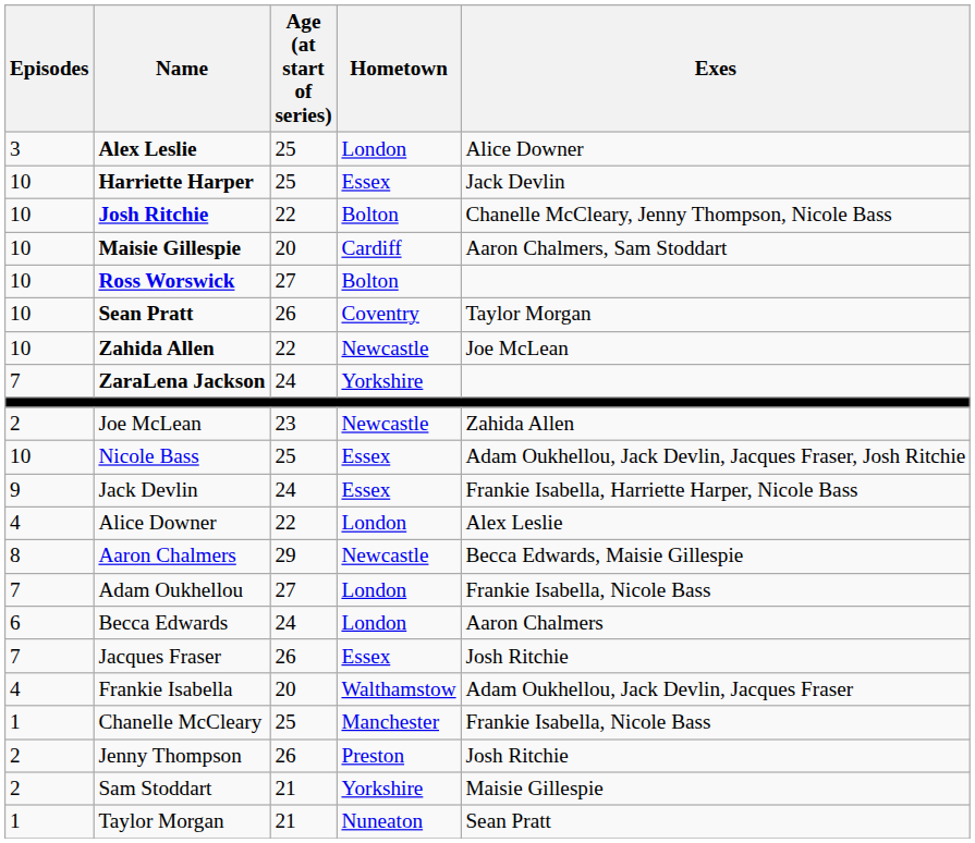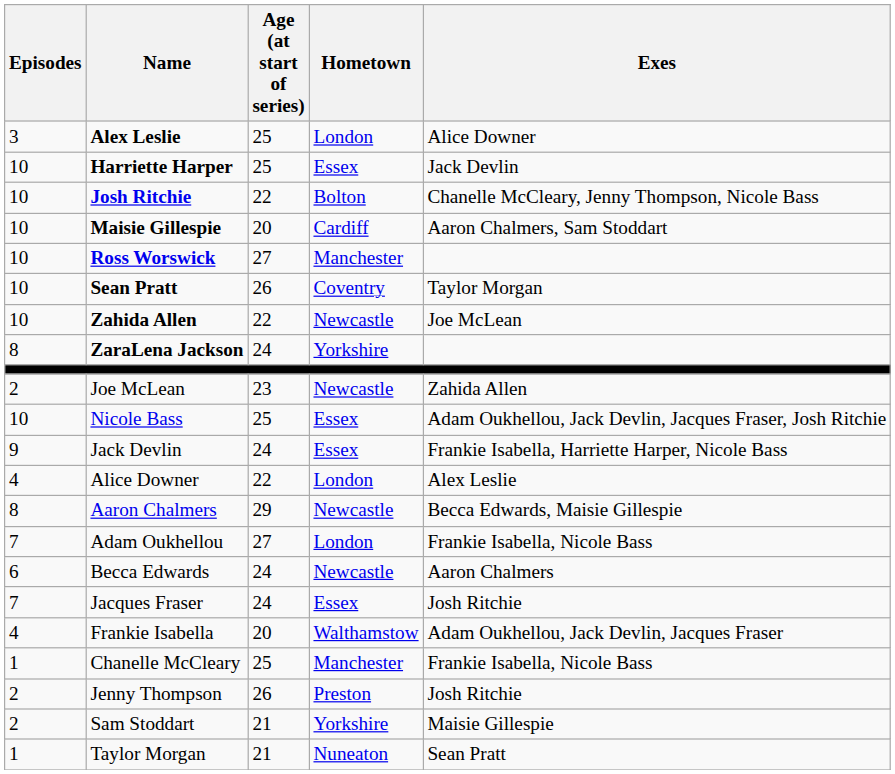 <table class="wikitable sortable">
 <tr>
 <th>Episodes</th>
 <th>Name</th>
 <th>Age (at start of series)</th>
 <th>Hometown</th>
 <th>Exes</th>
 </tr>
 <tr>
 <td>3</td>
 <td><strong>Alex Leslie</strong></td>
 <td>25</td>
 <td><a href='#'>London</a></td>
 <td>Alice Downer</td>
 </tr>
 <tr>
 <td>10</td>
 <td><strong>Harriette Harper</strong></td>
 <td>25</td>
 <td><a href='#'>Essex</a></td>
 <td>Jack Devlin</td>
 </tr>
 <tr>
 <td>10</td>
 <td><strong><a href='#'>Josh Ritchie</a></strong></td>
 <td>22</td>
 <td><a href='#'>Bolton</a></td>
 <td>Chanelle McCleary, Jenny Thompson, Nicole Bass</td>
 </tr>
 <tr>
 <td>10</td>
 <td><strong>Maisie Gillespie</strong></td>
 <td>20</td>
 <td><a href='#'>Cardiff</a></td>
 <td>Aaron Chalmers, Sam Stoddart</td>
 </tr>
 <tr>
 <td>10</td>
 <td><strong><a href='#'>Ross Worswick</a></strong></td>
 <td>27</td>
-<td><a href='#'>Bolton</a></td>
+<td><a href='#'>Manchester</a></td>
 <td></td>
 </tr>
 <tr>
 <td>10</td>
 <td><strong>Sean Pratt</strong></td>
 <td>26</td>
 <td><a href='#'>Coventry</a></td>
 <td>Taylor Morgan</td>
 </tr>
 <tr>
 <td>10</td>
 <td><strong>Zahida Allen</strong></td>
 <td>22</td>
 <td><a href='#'>Newcastle</a></td>
 <td>Joe McLean</td>
 </tr>
 <tr>
-<td>7</td>
+<td>8</td>
 <td nowrap><strong>ZaraLena Jackson</strong></td>
 <td>24</td>
 <td><a href='#'>Yorkshire</a></td>
 <td></td>
 </tr>
 <tr>
 <th style="background:#000;" colspan="6"></th>
 </tr>
 <tr>
 <td>2</td>
 <td>Joe McLean</td>
 <td>23</td>
 <td><a href='#'>Newcastle</a></td>
 <td>Zahida Allen</td>
 </tr>
 <tr>
 <td>10</td>
 <td><a href='#'>Nicole Bass</a></td>
 <td>25</td>
 <td><a href='#'>Essex</a></td>
 <td nowrap>Adam Oukhellou, Jack Devlin, Jacques Fraser, Josh Ritchie</td>
 </tr>
 <tr>
 <td>9</td>
 <td>Jack Devlin</td>
 <td>24</td>
 <td><a href='#'>Essex</a></td>
 <td>Frankie Isabella, Harriette Harper, Nicole Bass</td>
 </tr>
 <tr>
 <td>4</td>
 <td>Alice Downer</td>
 <td>22</td>
 <td><a href='#'>London</a></td>
 <td>Alex Leslie</td>
 </tr>
 <tr>
 <td>8</td>
 <td><a href='#'>Aaron Chalmers</a></td>
 <td>29</td>
 <td><a href='#'>Newcastle</a></td>
 <td>Becca Edwards, Maisie Gillespie</td>
 </tr>
 <tr>
 <td>7</td>
 <td>Adam Oukhellou</td>
 <td>27</td>
 <td><a href='#'>London</a></td>
 <td>Frankie Isabella, Nicole Bass</td>
 </tr>
 <tr>
 <td>6</td>
 <td>Becca Edwards</td>
 <td>24</td>
-<td><a href='#'>London</a></td>
+<td><a href='#'>Newcastle</a></td>
 <td>Aaron Chalmers</td>
 </tr>
 <tr>
 <td>7</td>
 <td>Jacques Fraser</td>
-<td>26</td>
+<td>24</td>
 <td><a href='#'>Essex</a></td>
 <td>Josh Ritchie</td>
 </tr>
 <tr>
 <td>4</td>
 <td>Frankie Isabella</td>
 <td>20</td>
 <td><a href='#'>Walthamstow</a></td>
 <td>Adam Oukhellou, Jack Devlin, Jacques Fraser</td>
 </tr>
 <tr>
 <td>1</td>
 <td>Chanelle McCleary</td>
 <td>25</td>
 <td><a href='#'>Manchester</a></td>
 <td>Frankie Isabella, Nicole Bass</td>
 </tr>
 <tr>
 <td>2</td>
 <td>Jenny Thompson</td>
 <td>26</td>
 <td><a href='#'>Preston</a></td>
 <td>Josh Ritchie</td>
 </tr>
 <tr>
 <td>2</td>
 <td>Sam Stoddart</td>
 <td>21</td>
 <td><a href='#'>Yorkshire</a></td>
 <td>Maisie Gillespie</td>
 </tr>
 <tr>
 <td>1</td>
 <td>Taylor Morgan</td>
 <td>21</td>
 <td><a href='#'>Nuneaton</a></td>
 <td>Sean Pratt</td>
 </tr>
 <tr>
 </tr>
 </table>
